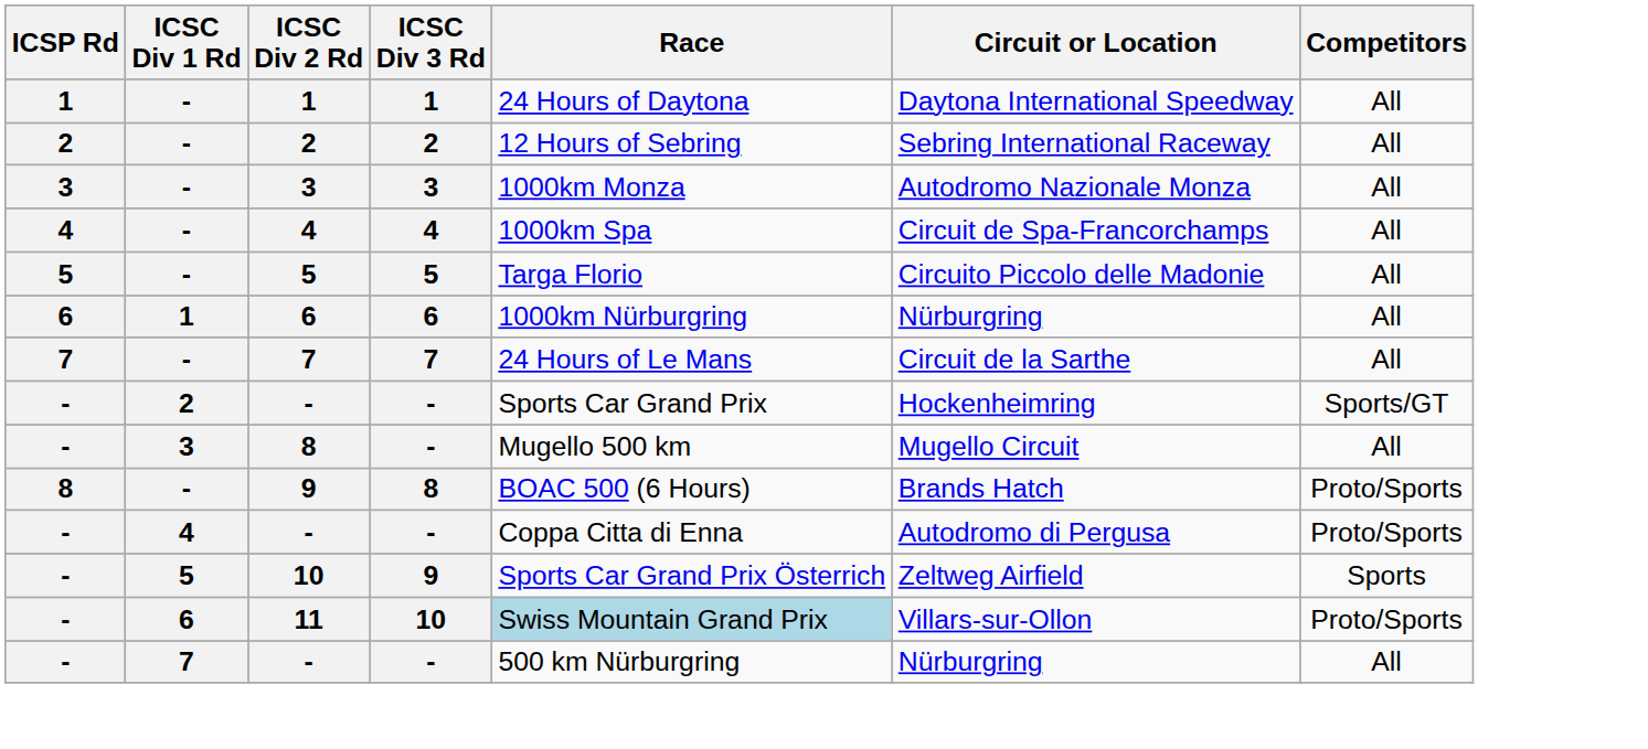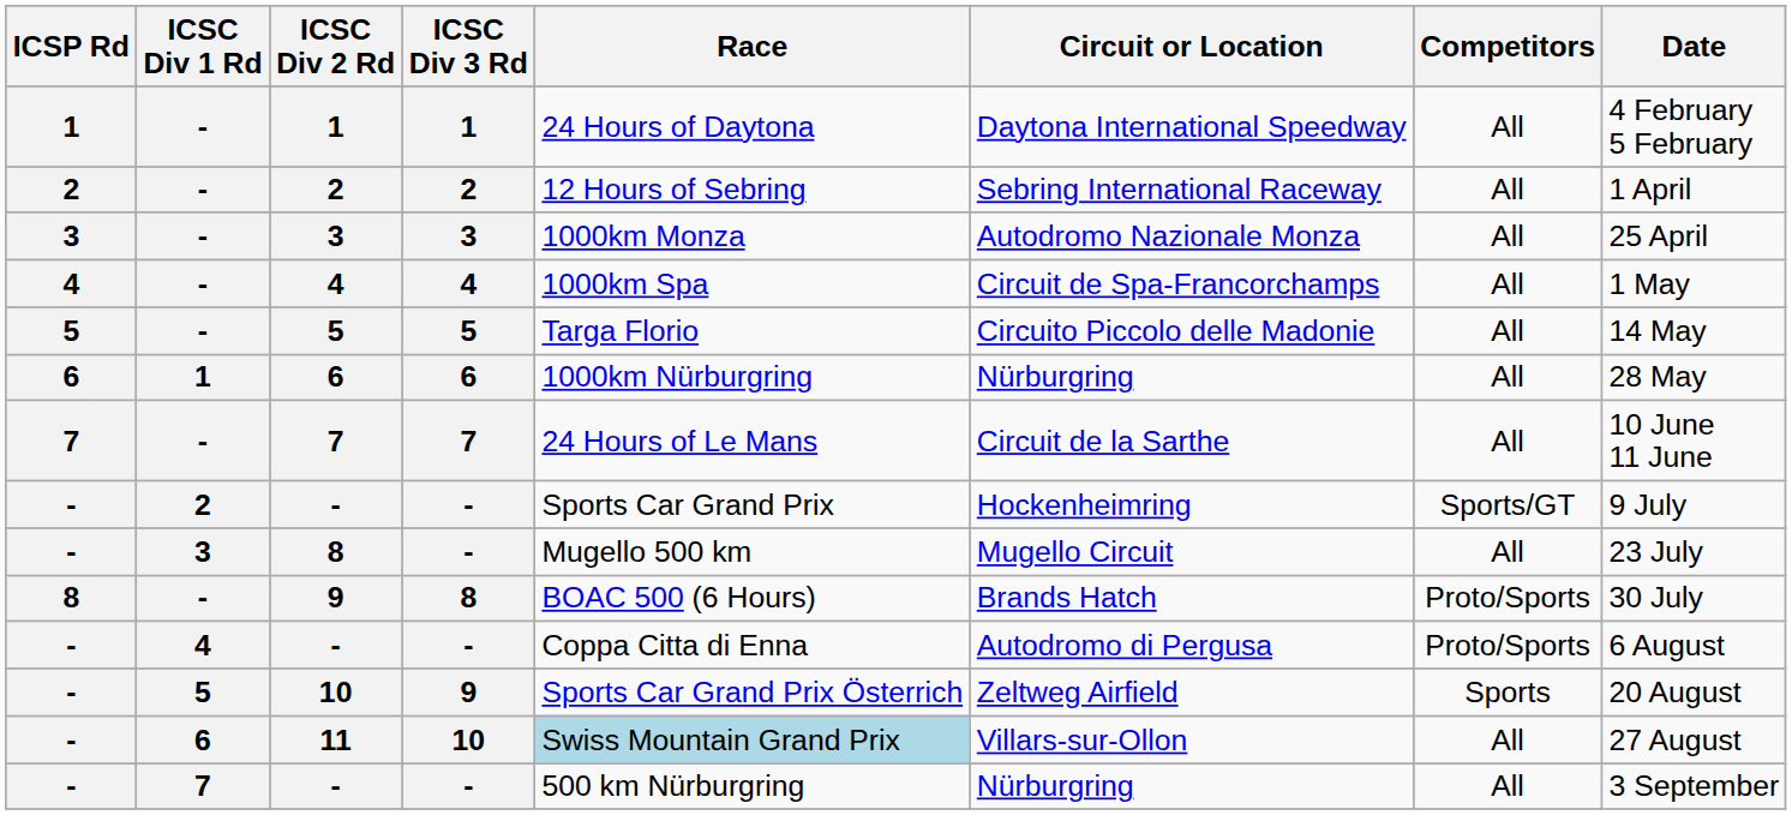 <table class="wikitable" style="font-size: 90%;">
 <tr>
 <th>ICSP Rd</th>
 <th>ICSC<br>Div 1 Rd</th>
 <th>ICSC<br>Div 2 Rd</th>
 <th>ICSC<br>Div 3 Rd</th>
 <th>Race</th>
 <th>Circuit or Location</th>
 <th>Competitors</th>
+<th>Date</th>
 </tr>
 <tr>
 <th>1</th>
 <th>-</th>
 <th>1</th>
 <th>1</th>
 <td> <a href='#'>24 Hours of Daytona</a></td>
 <td><a href='#'>Daytona International Speedway</a></td>
 <td align=center>All</td>
+<td>4 February<br>5 February</td>
 </tr>
 <tr>
 <th>2</th>
 <th>-</th>
 <th>2</th>
 <th>2</th>
 <td> <a href='#'>12 Hours of Sebring</a></td>
 <td><a href='#'>Sebring International Raceway</a></td>
 <td align=center>All</td>
+<td>1 April</td>
 </tr>
 <tr>
 <th>3</th>
 <th>-</th>
 <th>3</th>
 <th>3</th>
 <td> <a href='#'>1000km Monza</a></td>
 <td><a href='#'>Autodromo Nazionale Monza</a></td>
 <td align=center>All</td>
+<td>25 April</td>
 </tr>
 <tr>
 <th>4</th>
 <th>-</th>
 <th>4</th>
 <th>4</th>
 <td> <a href='#'>1000km Spa</a></td>
 <td><a href='#'>Circuit de Spa-Francorchamps</a></td>
 <td align=center>All</td>
+<td>1 May</td>
 </tr>
 <tr>
 <th>5</th>
 <th>-</th>
 <th>5</th>
 <th>5</th>
 <td> <a href='#'>Targa Florio</a></td>
 <td><a href='#'>Circuito Piccolo delle Madonie</a></td>
 <td align=center>All</td>
+<td>14 May</td>
 </tr>
 <tr>
 <th>6</th>
 <th>1</th>
 <th>6</th>
 <th>6</th>
 <td> <a href='#'>1000km Nürburgring</a></td>
 <td><a href='#'>Nürburgring</a></td>
 <td align=center>All</td>
+<td>28 May</td>
 </tr>
 <tr>
 <th>7</th>
 <th>-</th>
 <th>7</th>
 <th>7</th>
 <td> <a href='#'>24 Hours of Le Mans</a></td>
 <td><a href='#'>Circuit de la Sarthe</a></td>
 <td align=center>All</td>
+<td>10 June<br>11 June</td>
 </tr>
 <tr>
 <th>-</th>
 <th>2</th>
 <th>-</th>
 <th>-</th>
 <td> Sports Car Grand Prix</td>
 <td><a href='#'>Hockenheimring</a></td>
 <td align=center>Sports/GT</td>
+<td>9 July</td>
 </tr>
 <tr>
 <th>-</th>
 <th>3</th>
 <th>8</th>
 <th>-</th>
 <td> Mugello 500 km</td>
 <td><a href='#'>Mugello Circuit</a></td>
 <td align=center>All</td>
+<td>23 July</td>
 </tr>
 <tr>
 <th>8</th>
 <th>-</th>
 <th>9</th>
 <th>8</th>
 <td> <a href='#'>BOAC 500</a> (6 Hours)</td>
 <td><a href='#'>Brands Hatch</a></td>
 <td align=center>Proto/Sports</td>
+<td>30 July</td>
 </tr>
 <tr>
 <th>-</th>
 <th>4</th>
 <th>-</th>
 <th>-</th>
 <td> Coppa Citta di Enna</td>
 <td><a href='#'>Autodromo di Pergusa</a></td>
 <td align=center>Proto/Sports</td>
+<td>6 August</td>
 </tr>
 <tr>
 <th>-</th>
 <th>5</th>
 <th>10</th>
 <th>9</th>
 <td> <a href='#'>Sports Car Grand Prix Österrich</a></td>
 <td><a href='#'>Zeltweg Airfield</a></td>
 <td align=center>Sports</td>
+<td>20 August</td>
 </tr>
 <tr>
 <th>-</th>
 <th>6</th>
 <th>11</th>
 <th>10</th>
 <td style="background: lightblue;"> Swiss Mountain Grand Prix</td>
 <td><a href='#'>Villars-sur-Ollon</a></td>
-<td align=center>Proto/Sports</td>
+<td align=center>All</td>
+<td>27 August</td>
 </tr>
 <tr>
 <th>-</th>
 <th>7</th>
 <th>-</th>
 <th>-</th>
 <td> 500 km Nürburgring</td>
 <td><a href='#'>Nürburgring</a></td>
 <td align=center>All</td>
+<td>3 September</td>
 </tr>
 </table>
